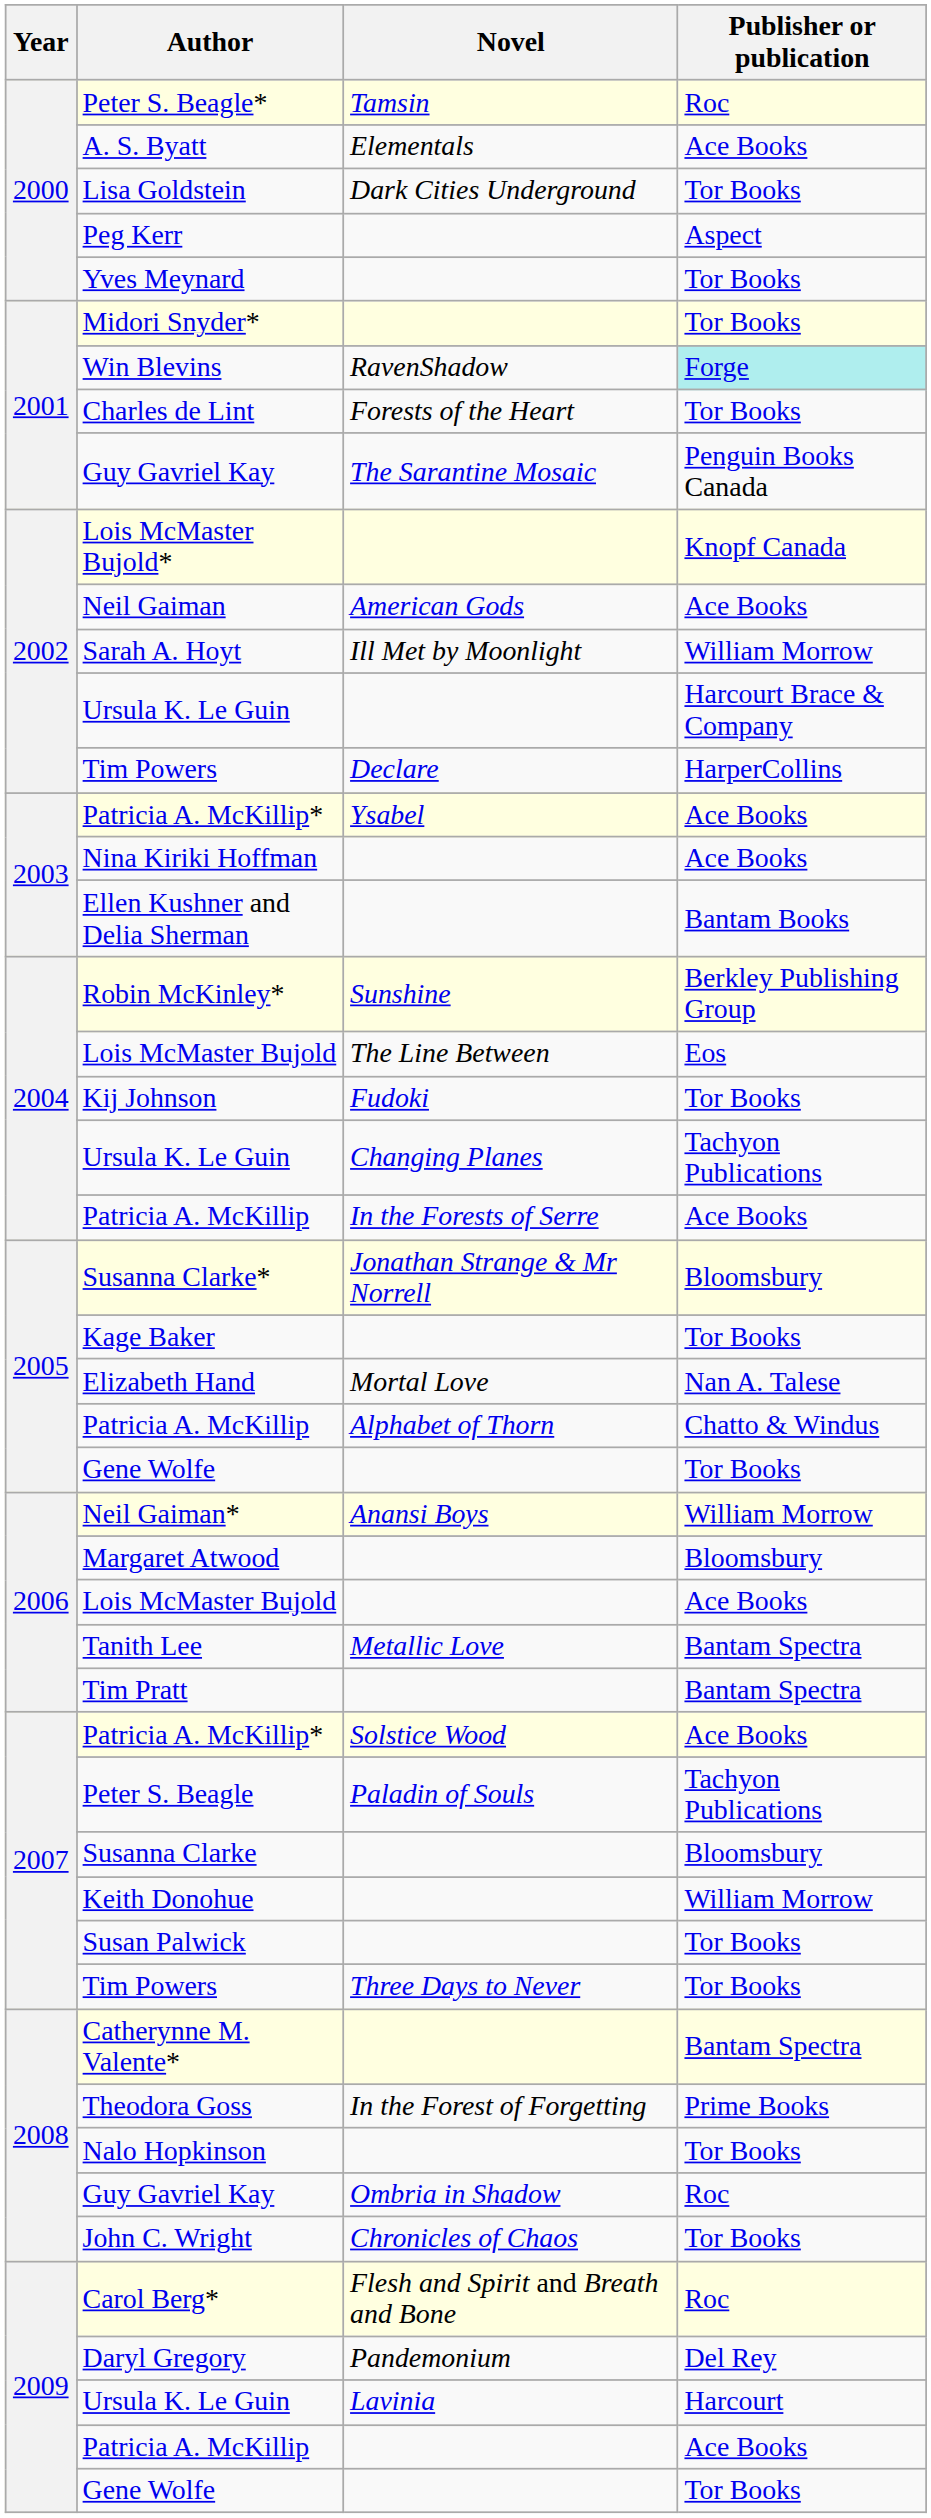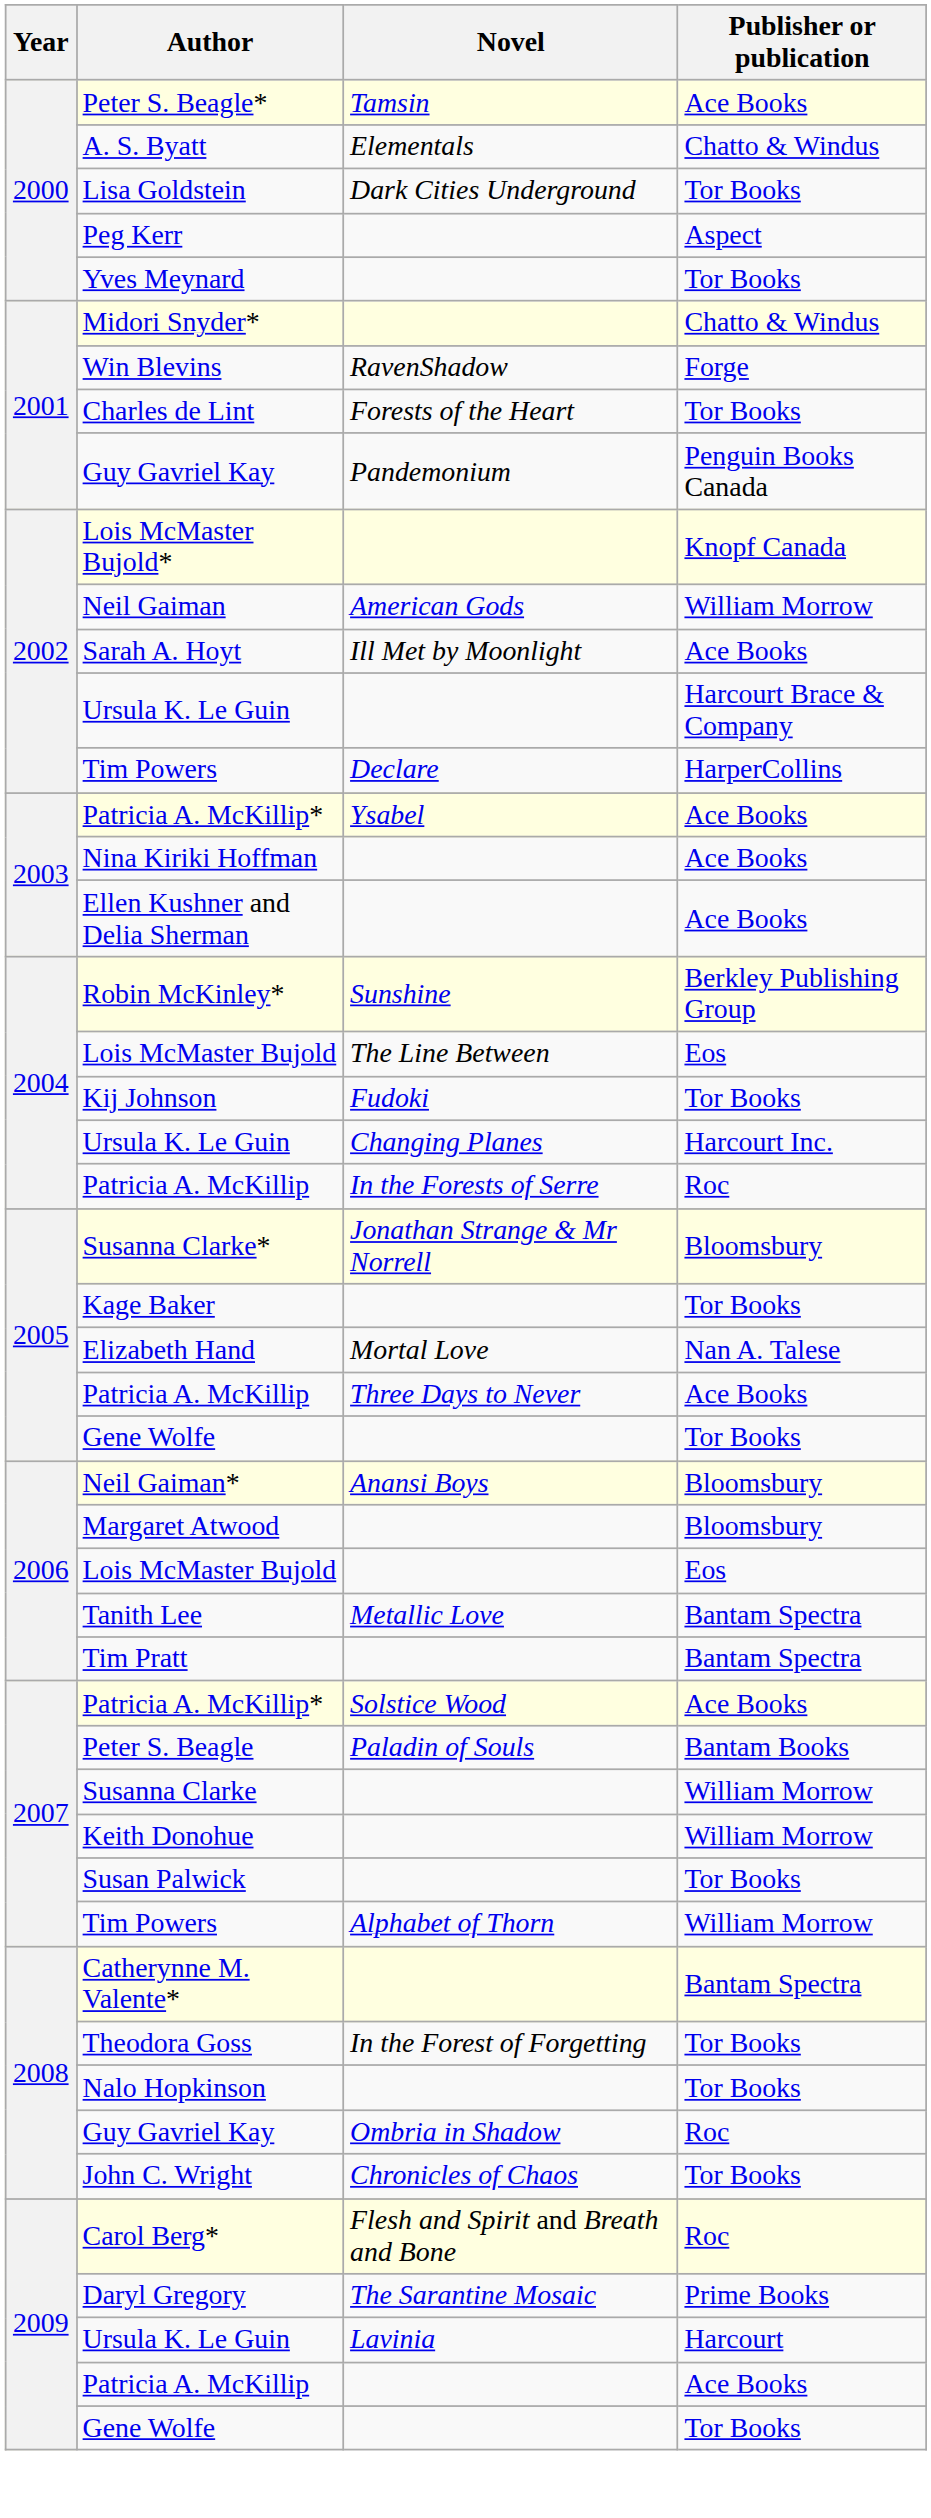 <table class="sortable wikitable" width="85%" style="margin: 1em auto 1em auto">
 <tr>
 <th width="7%" scope="col">Year</th>
 <th width="28%" scope="col">Author</th>
 <th width="35%" scope="col">Novel</th>
 <th width="26%" scope="col">Publisher or publication</th>
 </tr>
 <tr style="background:lightyellow;">
 <th rowspan="5" scope="row" align="center" style="font-weight:normal;"><a href='#'>2000</a></th>
 <td><a href='#'>Peter S. Beagle</a>*</td>
 <td><em><a href='#'>Tamsin</a></em></td>
-<td><a href='#'>Roc</a></td>
+<td><a href='#'>Ace Books</a></td>
 </tr>
 <tr>
 <td><a href='#'>A. S. Byatt</a></td>
 <td><em>Elementals</em></td>
-<td><a href='#'>Ace Books</a></td>
+<td><a href='#'>Chatto & Windus</a></td>
 </tr>
 <tr>
 <td><a href='#'>Lisa Goldstein</a></td>
 <td><em>Dark Cities Underground</em></td>
 <td><a href='#'>Tor Books</a></td>
 </tr>
 <tr>
 <td><a href='#'>Peg Kerr</a></td>
 <td><em></em></td>
 <td><a href='#'>Aspect</a></td>
 </tr>
 <tr>
 <td><a href='#'>Yves Meynard</a></td>
 <td><em></em></td>
 <td><a href='#'>Tor Books</a></td>
 </tr>
 <tr style="background:lightyellow;">
 <th rowspan="4" scope="row" align="center" style="font-weight:normal;"><a href='#'>2001</a></th>
 <td><a href='#'>Midori Snyder</a>*</td>
 <td><em></em></td>
-<td><a href='#'>Tor Books</a></td>
+<td><a href='#'>Chatto & Windus</a></td>
 </tr>
 <tr>
 <td><a href='#'>Win Blevins</a></td>
 <td><em>RavenShadow</em></td>
-<td style="background: paleturquoise;"><a href='#'>Forge</a></td>
+<td><a href='#'>Forge</a></td>
 </tr>
 <tr>
 <td><a href='#'>Charles de Lint</a></td>
 <td><em>Forests of the Heart</em></td>
 <td><a href='#'>Tor Books</a></td>
 </tr>
 <tr>
 <td><a href='#'>Guy Gavriel Kay</a></td>
-<td><em><a href='#'>The Sarantine Mosaic</a></em></td>
+<td><em>Pandemonium</em></td>
 <td><a href='#'>Penguin Books</a> Canada</td>
 </tr>
 <tr style="background:lightyellow;">
 <th rowspan="5" scope="row" align="center" style="font-weight:normal;"><a href='#'>2002</a></th>
 <td><a href='#'>Lois McMaster Bujold</a>*</td>
 <td><em></em></td>
 <td><a href='#'>Knopf Canada</a></td>
 </tr>
 <tr>
 <td><a href='#'>Neil Gaiman</a></td>
 <td><em><a href='#'>American Gods</a></em></td>
-<td><a href='#'>Ace Books</a></td>
+<td><a href='#'>William Morrow</a></td>
 </tr>
 <tr>
 <td><a href='#'>Sarah A. Hoyt</a></td>
 <td><em>Ill Met by Moonlight</em></td>
-<td><a href='#'>William Morrow</a></td>
+<td><a href='#'>Ace Books</a></td>
 </tr>
 <tr>
 <td><a href='#'>Ursula K. Le Guin</a></td>
 <td><em></em></td>
 <td><a href='#'>Harcourt Brace & Company</a></td>
 </tr>
 <tr>
 <td><a href='#'>Tim Powers</a></td>
 <td><em><a href='#'>Declare</a></em></td>
 <td><a href='#'>HarperCollins</a></td>
 </tr>
 <tr style="background:lightyellow;">
 <th rowspan="3" scope="row" align="center" style="font-weight:normal;"><a href='#'>2003</a></th>
 <td><a href='#'>Patricia A. McKillip</a>*</td>
 <td><em><a href='#'>Ysabel</a></em></td>
 <td><a href='#'>Ace Books</a></td>
 </tr>
 <tr>
 <td><a href='#'>Nina Kiriki Hoffman</a></td>
 <td><em></em></td>
 <td><a href='#'>Ace Books</a></td>
 </tr>
 <tr>
 <td><a href='#'>Ellen Kushner</a> and <a href='#'>Delia Sherman</a></td>
 <td><em></em></td>
-<td><a href='#'>Bantam Books</a></td>
+<td><a href='#'>Ace Books</a></td>
 </tr>
 <tr style="background:lightyellow;">
 <th rowspan="5" scope="row" align="center" style="font-weight:normal;"><a href='#'>2004</a></th>
 <td><a href='#'>Robin McKinley</a>*</td>
 <td><em><a href='#'>Sunshine</a></em></td>
 <td><a href='#'>Berkley Publishing Group</a></td>
 </tr>
 <tr>
 <td><a href='#'>Lois McMaster Bujold</a></td>
 <td><em>The Line Between</em></td>
 <td><a href='#'>Eos</a></td>
 </tr>
 <tr>
 <td><a href='#'>Kij Johnson</a></td>
 <td><em><a href='#'>Fudoki</a></em></td>
 <td><a href='#'>Tor Books</a></td>
 </tr>
 <tr>
 <td><a href='#'>Ursula K. Le Guin</a></td>
 <td><em><a href='#'>Changing Planes</a></em></td>
-<td><a href='#'>Tachyon Publications</a></td>
+<td><a href='#'>Harcourt Inc.</a></td>
 </tr>
 <tr>
 <td><a href='#'>Patricia A. McKillip</a></td>
 <td><em><a href='#'>In the Forests of Serre</a></em></td>
-<td><a href='#'>Ace Books</a></td>
+<td><a href='#'>Roc</a></td>
 </tr>
 <tr style="background:lightyellow;">
 <th rowspan="5" scope="row" align="center" style="font-weight:normal;"><a href='#'>2005</a></th>
 <td><a href='#'>Susanna Clarke</a>*</td>
 <td><em><a href='#'>Jonathan Strange & Mr Norrell</a></em></td>
 <td><a href='#'>Bloomsbury</a></td>
 </tr>
 <tr>
 <td><a href='#'>Kage Baker</a></td>
 <td><em></em></td>
 <td><a href='#'>Tor Books</a></td>
 </tr>
 <tr>
 <td><a href='#'>Elizabeth Hand</a></td>
 <td><em>Mortal Love</em></td>
 <td><a href='#'>Nan A. Talese</a></td>
 </tr>
 <tr>
 <td><a href='#'>Patricia A. McKillip</a></td>
-<td><em><a href='#'>Alphabet of Thorn</a></em></td>
-<td><a href='#'>Chatto & Windus</a></td>
+<td><em><a href='#'>Three Days to Never</a></em></td>
+<td><a href='#'>Ace Books</a></td>
 </tr>
 <tr>
 <td><a href='#'>Gene Wolfe</a></td>
 <td><em></em></td>
 <td><a href='#'>Tor Books</a></td>
 </tr>
 <tr style="background:lightyellow;">
 <th rowspan="5" scope="row" align="center" style="font-weight:normal;"><a href='#'>2006</a></th>
 <td><a href='#'>Neil Gaiman</a>*</td>
 <td><em><a href='#'>Anansi Boys</a></em></td>
-<td><a href='#'>William Morrow</a></td>
+<td><a href='#'>Bloomsbury</a></td>
 </tr>
 <tr>
 <td><a href='#'>Margaret Atwood</a></td>
 <td><em></em></td>
 <td><a href='#'>Bloomsbury</a></td>
 </tr>
 <tr>
 <td><a href='#'>Lois McMaster Bujold</a></td>
 <td><em></em></td>
-<td><a href='#'>Ace Books</a></td>
+<td><a href='#'>Eos</a></td>
 </tr>
 <tr>
 <td><a href='#'>Tanith Lee</a></td>
 <td><em><a href='#'>Metallic Love</a></em></td>
 <td><a href='#'>Bantam Spectra</a></td>
 </tr>
 <tr>
 <td><a href='#'>Tim Pratt</a></td>
 <td><em></em></td>
 <td><a href='#'>Bantam Spectra</a></td>
 </tr>
 <tr style="background:lightyellow;">
 <th rowspan="6" scope="row" align="center" style="font-weight:normal;"><a href='#'>2007</a></th>
 <td><a href='#'>Patricia A. McKillip</a>*</td>
 <td><em><a href='#'>Solstice Wood</a></em></td>
 <td><a href='#'>Ace Books</a></td>
 </tr>
 <tr>
 <td><a href='#'>Peter S. Beagle</a></td>
 <td><em><a href='#'>Paladin of Souls</a></em></td>
-<td><a href='#'>Tachyon Publications</a></td>
+<td><a href='#'>Bantam Books</a></td>
 </tr>
 <tr>
 <td><a href='#'>Susanna Clarke</a></td>
 <td><em></em></td>
-<td><a href='#'>Bloomsbury</a></td>
+<td><a href='#'>William Morrow</a></td>
 </tr>
 <tr>
 <td><a href='#'>Keith Donohue</a></td>
 <td><em></em></td>
 <td><a href='#'>William Morrow</a></td>
 </tr>
 <tr>
 <td><a href='#'>Susan Palwick</a></td>
 <td><em></em></td>
 <td><a href='#'>Tor Books</a></td>
 </tr>
 <tr>
 <td><a href='#'>Tim Powers</a></td>
-<td><em><a href='#'>Three Days to Never</a></em></td>
-<td><a href='#'>Tor Books</a></td>
+<td><em><a href='#'>Alphabet of Thorn</a></em></td>
+<td><a href='#'>William Morrow</a></td>
 </tr>
 <tr style="background:lightyellow;">
 <th rowspan="5" scope="row" align="center" style="font-weight:normal;"><a href='#'>2008</a></th>
 <td><a href='#'>Catherynne M. Valente</a>*</td>
 <td><em></em></td>
 <td><a href='#'>Bantam Spectra</a></td>
 </tr>
 <tr>
 <td><a href='#'>Theodora Goss</a></td>
 <td><em>In the Forest of Forgetting</em></td>
-<td><a href='#'>Prime Books</a></td>
+<td><a href='#'>Tor Books</a></td>
 </tr>
 <tr>
 <td><a href='#'>Nalo Hopkinson</a></td>
 <td><em></em></td>
 <td><a href='#'>Tor Books</a></td>
 </tr>
 <tr>
 <td><a href='#'>Guy Gavriel Kay</a></td>
 <td><em><a href='#'>Ombria in Shadow</a></em></td>
 <td><a href='#'>Roc</a></td>
 </tr>
 <tr>
 <td><a href='#'>John C. Wright</a></td>
 <td><em><a href='#'>Chronicles of Chaos</a></em></td>
 <td><a href='#'>Tor Books</a></td>
 </tr>
 <tr style="background:lightyellow;">
 <th rowspan="5" scope="row" align="center" style="font-weight:normal;"><a href='#'>2009</a></th>
 <td><a href='#'>Carol Berg</a>*</td>
 <td><em>Flesh and Spirit</em> and <em>Breath and Bone</em></td>
 <td><a href='#'>Roc</a></td>
 </tr>
 <tr>
 <td><a href='#'>Daryl Gregory</a></td>
-<td><em>Pandemonium</em></td>
-<td><a href='#'>Del Rey</a></td>
+<td><em><a href='#'>The Sarantine Mosaic</a></em></td>
+<td><a href='#'>Prime Books</a></td>
 </tr>
 <tr>
 <td><a href='#'>Ursula K. Le Guin</a></td>
 <td><em><a href='#'>Lavinia</a></em></td>
 <td><a href='#'>Harcourt</a></td>
 </tr>
 <tr>
 <td><a href='#'>Patricia A. McKillip</a></td>
 <td><em></em></td>
 <td><a href='#'>Ace Books</a></td>
 </tr>
 <tr>
 <td><a href='#'>Gene Wolfe</a></td>
 <td><em></em></td>
 <td><a href='#'>Tor Books</a></td>
 </tr>
 </table>
